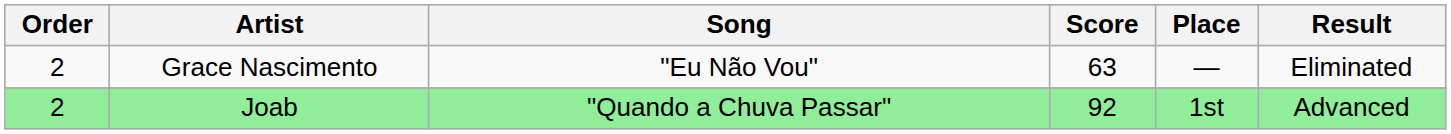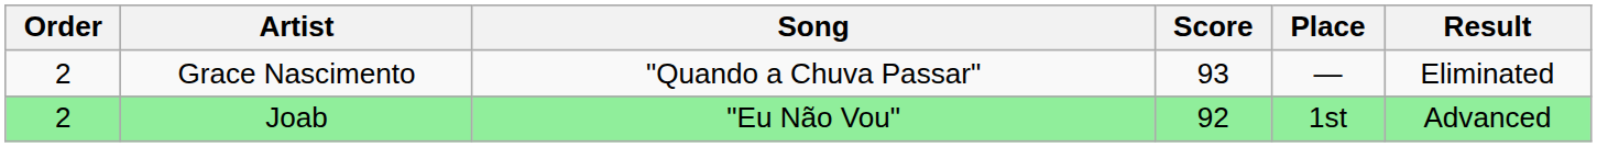 <table class="wikitable" style="text-align:center; width:70%;">
 <tr>
 <th scope="col" width="05%">Order</th>
 <th scope="col" width="17%">Artist</th>
 <th scope="col" width="33%">Song</th>
 <th scope="col" width="05%">Score</th>
 <th scope="col" width="05%">Place</th>
 <th scope="col" width="10%">Result</th>
 </tr>
 <tr>
 <td>2</td>
 <td>Grace Nascimento</td>
-<td>"Eu Não Vou"</td>
-<td>63</td>
+<td>"Quando a Chuva Passar"</td>
+<td>93</td>
 <td>—</td>
 <td>Eliminated</td>
 </tr>
 <tr bgcolor="#90ee9b">
 <td>2</td>
 <td>Joab</td>
-<td>"Quando a Chuva Passar"</td>
+<td>"Eu Não Vou"</td>
 <td>92</td>
 <td>1st</td>
 <td>Advanced</td>
 </tr>
 </table>
